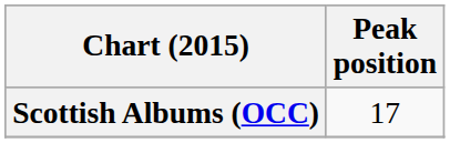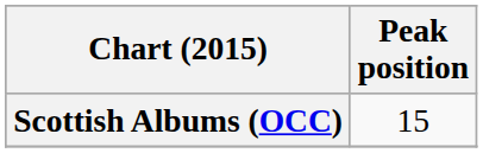 <table class="wikitable sortable plainrowheaders" style="text-align:center">
 <tr>
 <th scope="col">Chart (2015)</th>
 <th scope="col">Peak<br> position</th>
 </tr>
 <tr>
 <th scope="row">Scottish Albums (<a href='#'>OCC</a>)</th>
-<td>17</td>
+<td>15</td>
 </tr>
 <tr>
 </tr>
 <tr>
 </tr>
 </table>
